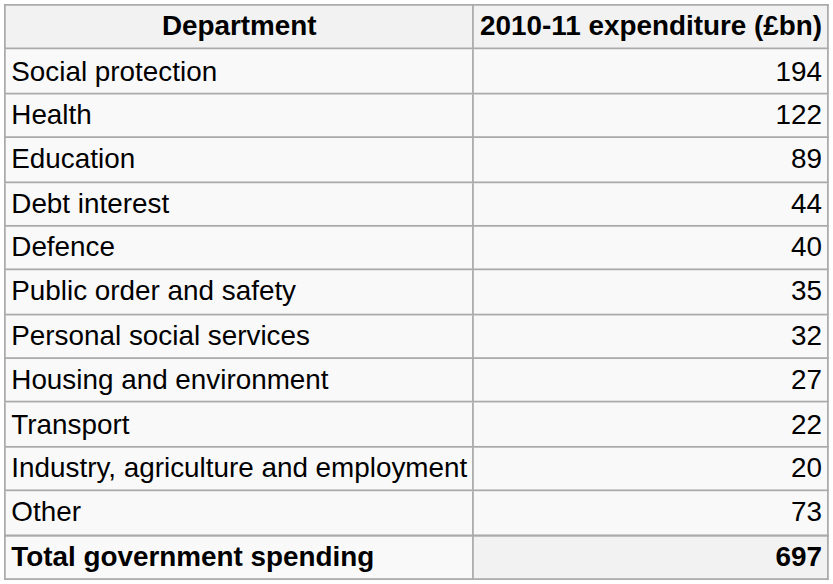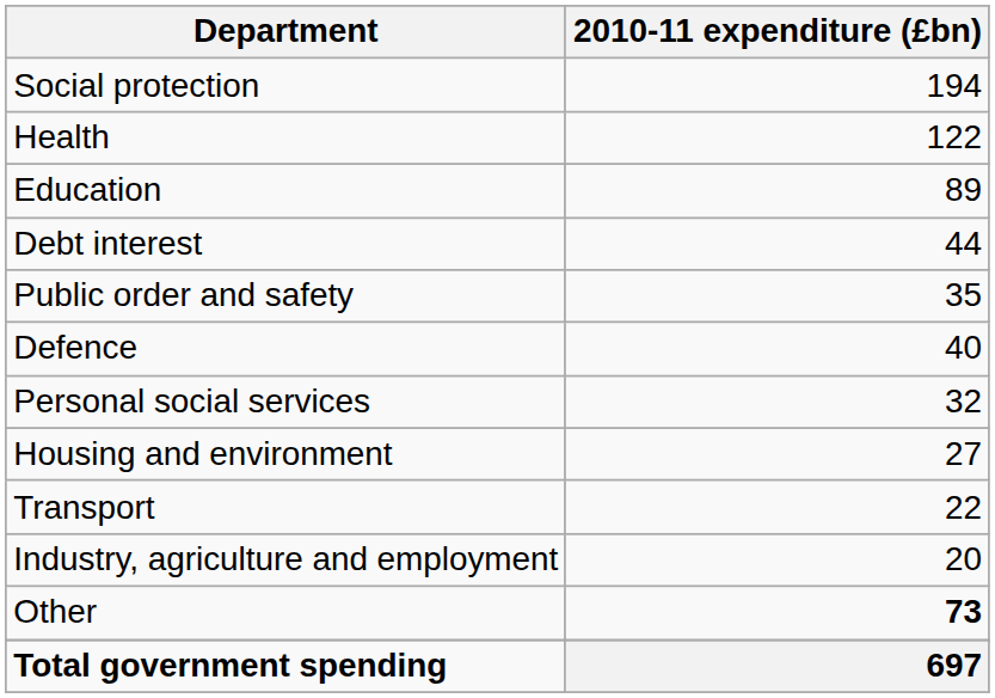 <table class="wikitable sortable">
 <tr>
 <th>Department</th>
 <th style="text-align: right">2010-11 expenditure (£bn)</th>
 </tr>
 <tr>
 <td>Social protection</td>
 <td style="text-align: right">194</td>
 </tr>
 <tr>
 <td>Health</td>
 <td style="text-align: right">122</td>
 </tr>
 <tr>
 <td>Education</td>
 <td style="text-align: right">89</td>
 </tr>
 <tr>
 <td>Debt interest</td>
 <td style="text-align: right">44</td>
 </tr>
 <tr>
+<td>Public order and safety</td>
+<td style="text-align: right">35</td>
+</tr>
+<tr>
 <td>Defence</td>
 <td style="text-align: right">40</td>
-</tr>
-<tr>
-<td>Public order and safety</td>
-<td style="text-align: right">35</td>
 </tr>
 <tr>
 <td>Personal social services</td>
 <td style="text-align: right">32</td>
 </tr>
 <tr>
 <td>Housing and environment</td>
 <td style="text-align: right">27</td>
 </tr>
 <tr>
 <td>Transport</td>
 <td style="text-align: right">22</td>
 </tr>
 <tr>
 <td>Industry, agriculture and employment</td>
 <td style="text-align: right">20</td>
 </tr>
 <tr>
 <td>Other</td>
-<td style="text-align: right">73</td>
+<td style="text-align: right"><strong>73</strong></td>
 </tr>
 <tr>
 </tr>
 <tr class="sortbottom">
 <td style="text-align: left"><strong>Total government spending</strong></td>
 <th style="text-align: right">697</th>
 </tr>
 </table>
